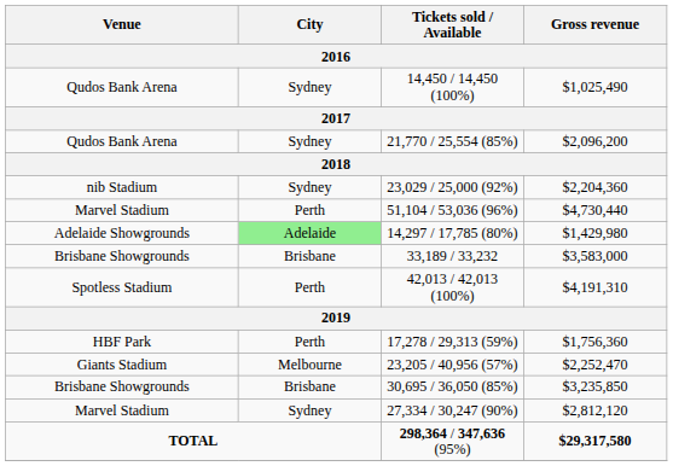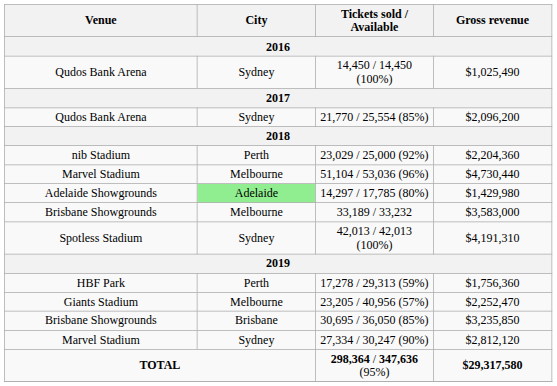 <table class="wikitable" style="text-align:center">
 <tr>
 <th style="width:250px;">Venue</th>
 <th style="width:150px;">City</th>
 <th style="width:150px;">Tickets sold / Available</th>
 <th style="width:150px;">Gross revenue</th>
 </tr>
 <tr>
 <th colspan="4">2016</th>
 </tr>
 <tr>
 <td>Qudos Bank Arena</td>
 <td>Sydney</td>
 <td>14,450 / 14,450 (100%)</td>
 <td>$1,025,490</td>
 </tr>
 <tr>
 <th colspan="4">2017</th>
 </tr>
 <tr>
 <td>Qudos Bank Arena</td>
 <td>Sydney</td>
 <td>21,770 / 25,554 (85%)</td>
 <td>$2,096,200</td>
 </tr>
 <tr>
 <th colspan="4">2018</th>
 </tr>
 <tr>
 <td>nib Stadium</td>
-<td>Sydney</td>
+<td>Perth</td>
 <td>23,029 / 25,000 (92%)</td>
 <td>$2,204,360</td>
 </tr>
 <tr>
 <td>Marvel Stadium</td>
-<td>Perth</td>
+<td>Melbourne</td>
 <td>51,104 / 53,036 (96%)</td>
 <td>$4,730,440</td>
 </tr>
 <tr>
 <td>Adelaide Showgrounds</td>
 <td style="background: lightgreen;">Adelaide</td>
 <td>14,297 / 17,785 (80%)</td>
 <td>$1,429,980</td>
 </tr>
 <tr>
 <td>Brisbane Showgrounds</td>
-<td>Brisbane</td>
+<td>Melbourne</td>
 <td>33,189 / 33,232 </td>
 <td>$3,583,000</td>
 </tr>
 <tr>
 <td>Spotless Stadium</td>
-<td>Perth</td>
+<td>Sydney</td>
 <td>42,013 / 42,013 (100%)</td>
 <td>$4,191,310</td>
 </tr>
 <tr>
 <th colspan="4">2019</th>
 </tr>
 <tr>
 <td>HBF Park</td>
 <td>Perth</td>
 <td>17,278 / 29,313 (59%)</td>
 <td>$1,756,360</td>
 </tr>
 <tr>
 <td>Giants Stadium</td>
 <td>Melbourne</td>
 <td>23,205 / 40,956 (57%)</td>
 <td>$2,252,470</td>
 </tr>
 <tr>
 <td>Brisbane Showgrounds</td>
 <td>Brisbane</td>
 <td>30,695 / 36,050 (85%)</td>
 <td>$3,235,850</td>
 </tr>
 <tr>
 <td>Marvel Stadium</td>
 <td>Sydney</td>
 <td>27,334 / 30,247 (90%)</td>
 <td>$2,812,120</td>
 </tr>
 <tr>
 <td colspan="2"><strong>TOTAL</strong></td>
 <td><strong>298,364</strong> / <strong>347,636</strong> (95%)</td>
 <td><strong>$29,317,580</strong></td>
 </tr>
 <tr>
 </tr>
 </table>
